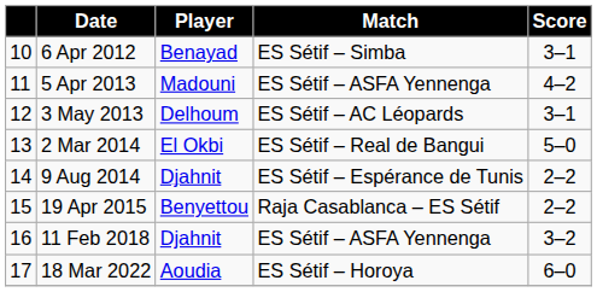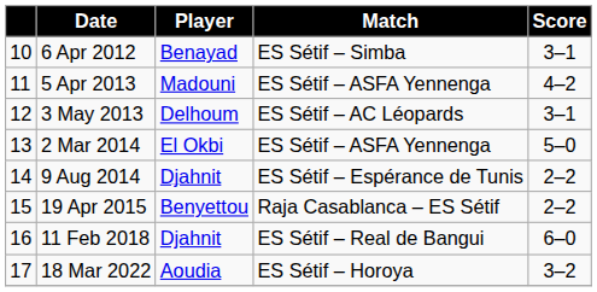 <table border="0" class="wikitable" style="text-align:center;font-size:95%">
 <tr>
 <th scope=col style="color:#FFFFFF; background:#000000;"></th>
 <th scope=col style="color:#FFFFFF; background:#000000;">Date</th>
 <th scope=col style="color:#FFFFFF; background:#000000;">Player</th>
 <th scope=col style="color:#FFFFFF; background:#000000;">Match</th>
 <th width="35" style="color:#FFFFFF; background:#000000;">Score</th>
 </tr>
 <tr>
 <td align=left>10</td>
 <td align=left>6 Apr 2012</td>
 <td align=left><a href='#'>Benayad</a></td>
 <td align=left>ES Sétif – Simba</td>
 <td align=center>3–1</td>
 </tr>
 <tr>
 <td align=left>11</td>
 <td align=left>5 Apr 2013</td>
 <td align=left><a href='#'>Madouni</a></td>
 <td align=left>ES Sétif – ASFA Yennenga</td>
 <td align=center>4–2</td>
 </tr>
 <tr>
 <td align=left>12</td>
 <td align=left>3 May 2013</td>
 <td align=left><a href='#'>Delhoum</a></td>
 <td align=left>ES Sétif – AC Léopards</td>
 <td align=center>3–1</td>
 </tr>
 <tr>
 <td align=left>13</td>
 <td align=left>2 Mar 2014</td>
 <td align=left><a href='#'>El Okbi</a></td>
-<td align=left>ES Sétif – Real de Bangui</td>
+<td align=left>ES Sétif – ASFA Yennenga</td>
 <td align=center>5–0</td>
 </tr>
 <tr>
 <td align=left>14</td>
 <td align=left>9 Aug 2014</td>
 <td align=left><a href='#'>Djahnit</a></td>
 <td align=left>ES Sétif – Espérance de Tunis</td>
 <td align=center>2–2</td>
 </tr>
 <tr>
 <td align=left>15</td>
 <td align=left>19 Apr 2015</td>
 <td align=left><a href='#'>Benyettou</a></td>
 <td align=left>Raja Casablanca – ES Sétif</td>
 <td align=center>2–2</td>
 </tr>
 <tr>
 <td align=left>16</td>
 <td align=left>11 Feb 2018</td>
 <td align=left><a href='#'>Djahnit</a></td>
-<td align=left>ES Sétif – ASFA Yennenga</td>
-<td align=center>3–2</td>
+<td align=left>ES Sétif – Real de Bangui</td>
+<td align=center>6–0</td>
 </tr>
 <tr>
 <td align=left>17</td>
 <td align=left>18 Mar 2022</td>
 <td align=left><a href='#'>Aoudia</a></td>
 <td align=left>ES Sétif – Horoya</td>
-<td align=center>6–0</td>
+<td align=center>3–2</td>
 </tr>
 <tr>
 </tr>
 </table>
